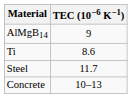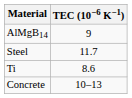 <table class="wikitable sortable" border="1">
 <tr>
 <th>Material</th>
 <th>TEC (10<sup>−6</sup> K<sup>−1</sup>)</th>
 </tr>
 <tr>
 <td>AlMgB<sub>14</sub></td>
 <td align="center">9</td>
 </tr>
 <tr>
+<td>Steel</td>
+<td align="center">11.7</td>
+</tr>
+<tr>
 <td>Ti</td>
 <td align="center">8.6</td>
-</tr>
-<tr>
-<td>Steel</td>
-<td align="center">11.7</td>
 </tr>
 <tr>
 <td>Concrete</td>
 <td align="center">10–13</td>
 </tr>
 </table>
